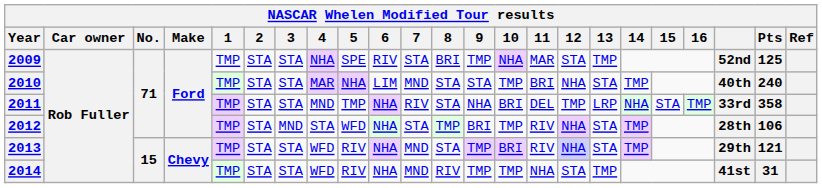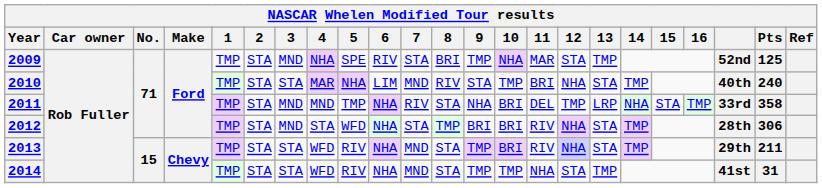 <table class="wikitable" style="text-align:center; font-size:75%">
 <tr>
 <th colspan=38><a href='#'>NASCAR</a> <a href='#'>Whelen Modified Tour</a> results</th>
 </tr>
 <tr>
 <th>Year</th>
 <th>Car owner</th>
 <th>No.</th>
 <th>Make</th>
 <th>1</th>
 <th>2</th>
 <th>3</th>
 <th>4</th>
 <th>5</th>
 <th>6</th>
 <th>7</th>
 <th>8</th>
 <th>9</th>
 <th>10</th>
 <th>11</th>
 <th>12</th>
 <th>13</th>
 <th>14</th>
 <th>15</th>
 <th>16</th>
 <th></th>
 <th>Pts</th>
 <th>Ref</th>
 </tr>
 <tr>
 <th><a href='#'>2009</a></th>
 <th rowspan=6>Rob Fuller</th>
 <th rowspan=4>71</th>
 <th rowspan=4><a href='#'>Ford</a></th>
 <td><a href='#'>TMP</a></td>
 <td><a href='#'>STA</a></td>
-<td><a href='#'>STA</a></td>
+<td><a href='#'>MND</a></td>
 <td style="background:#EFCFFF;"><a href='#'>NHA</a><br></td>
 <td><a href='#'>SPE</a></td>
 <td><a href='#'>RIV</a></td>
 <td><a href='#'>STA</a></td>
 <td><a href='#'>BRI</a></td>
 <td><a href='#'>TMP</a></td>
 <td style="background:#EFCFFF;"><a href='#'>NHA</a><br></td>
 <td><a href='#'>MAR</a></td>
 <td><a href='#'>STA</a></td>
 <td><a href='#'>TMP</a></td>
 <td colspan=3></td>
 <th>52nd</th>
 <th>125</th>
 <th></th>
 </tr>
 <tr>
 <th><a href='#'>2010</a></th>
 <td style="background:#DFFFDF;"><a href='#'>TMP</a><br></td>
 <td><a href='#'>STA</a></td>
 <td><a href='#'>STA</a></td>
 <td style="background:#EFCFFF;"><a href='#'>MAR</a><br></td>
 <td style="background:#EFCFFF;"><a href='#'>NHA</a><br></td>
 <td><a href='#'>LIM</a></td>
 <td><a href='#'>MND</a></td>
-<td><a href='#'>STA</a></td>
+<td><a href='#'>RIV</a></td>
 <td><a href='#'>STA</a></td>
 <td><a href='#'>TMP</a></td>
 <td><a href='#'>BRI</a></td>
 <td><a href='#'>NHA</a></td>
 <td><a href='#'>STA</a></td>
 <td><a href='#'>TMP</a></td>
 <td colspan=2></td>
 <th>40th</th>
 <th>240</th>
 <th></th>
 </tr>
 <tr>
 <th><a href='#'>2011</a></th>
 <td style="background:#EFCFFF;"><a href='#'>TMP</a><br></td>
 <td><a href='#'>STA</a></td>
-<td><a href='#'>STA</a></td>
+<td><a href='#'>MND</a></td>
 <td><a href='#'>MND</a></td>
 <td><a href='#'>TMP</a></td>
 <td style="background:#EFCFFF;"><a href='#'>NHA</a><br></td>
 <td><a href='#'>RIV</a></td>
 <td><a href='#'>STA</a></td>
 <td><a href='#'>NHA</a></td>
 <td><a href='#'>BRI</a></td>
 <td><a href='#'>DEL</a></td>
 <td><a href='#'>TMP</a></td>
 <td><a href='#'>LRP</a></td>
 <td style="background:#DFFFDF;"><a href='#'>NHA</a><br></td>
 <td><a href='#'>STA</a></td>
 <td style="background:#DFFFDF;"><a href='#'>TMP</a><br></td>
 <th>33rd</th>
 <th>358</th>
 <th></th>
 </tr>
 <tr>
 <th><a href='#'>2012</a></th>
 <td style="background:#EFCFFF;"><a href='#'>TMP</a><br></td>
 <td><a href='#'>STA</a></td>
 <td><a href='#'>MND</a></td>
 <td><a href='#'>STA</a></td>
 <td><a href='#'>WFD</a></td>
 <td style="background:#DFFFDF;"><a href='#'>NHA</a><br></td>
 <td><a href='#'>STA</a></td>
 <td style="background:#DFFFDF;"><a href='#'>TMP</a><br></td>
 <td><a href='#'>BRI</a></td>
-<td><a href='#'>TMP</a></td>
+<td><a href='#'>BRI</a></td>
 <td><a href='#'>RIV</a></td>
 <td style="background:#EFCFFF;"><a href='#'>NHA</a><br></td>
 <td><a href='#'>STA</a></td>
 <td style="background:#EFCFFF;"><a href='#'>TMP</a><br></td>
 <td colspan=2></td>
 <th>28th</th>
-<th>106</th>
+<th>306</th>
 <th></th>
 </tr>
 <tr>
 <th><a href='#'>2013</a></th>
 <th rowspan=2>15</th>
 <th rowspan=2><a href='#'>Chevy</a></th>
 <td style="background:#EFCFFF;"><a href='#'>TMP</a><br></td>
 <td><a href='#'>STA</a></td>
 <td><a href='#'>STA</a></td>
 <td><a href='#'>WFD</a></td>
 <td><a href='#'>RIV</a></td>
 <td style="background:#EFCFFF;"><a href='#'>NHA</a><br></td>
 <td><a href='#'>MND</a></td>
 <td><a href='#'>STA</a></td>
 <td style="background:#EFCFFF;"><a href='#'>TMP</a><br></td>
 <td style="background:#EFCFFF;"><a href='#'>BRI</a><br></td>
 <td><a href='#'>RIV</a></td>
 <td style="background:#CFCFFF;"><a href='#'>NHA</a><br></td>
 <td><a href='#'>STA</a></td>
 <td style="background:#EFCFFF;"><a href='#'>TMP</a><br></td>
 <td colspan=2></td>
 <th>29th</th>
-<th>121</th>
+<th>211</th>
 <th></th>
 </tr>
 <tr>
 <th><a href='#'>2014</a></th>
 <td style="background:#DFFFDF;"><a href='#'>TMP</a><br></td>
 <td><a href='#'>STA</a></td>
 <td><a href='#'>STA</a></td>
 <td><a href='#'>WFD</a></td>
 <td><a href='#'>RIV</a></td>
 <td><a href='#'>NHA</a></td>
 <td><a href='#'>MND</a></td>
-<td><a href='#'>RIV</a></td>
+<td><a href='#'>STA</a></td>
 <td><a href='#'>TMP</a></td>
 <td><a href='#'>TMP</a></td>
 <td><a href='#'>NHA</a></td>
 <td><a href='#'>STA</a></td>
 <td><a href='#'>TMP</a></td>
 <td colspan=3></td>
 <th>41st</th>
 <th>31</th>
 <th></th>
 </tr>
 </table>
